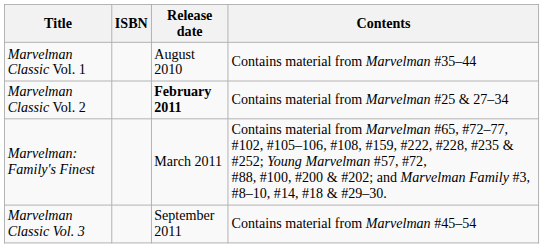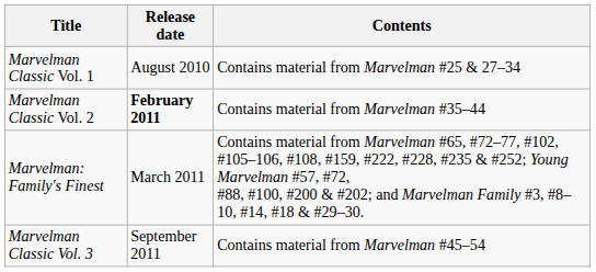 <table class="wikitable">
 <tr>
 <th>Title</th>
-<th>ISBN</th>
 <th>Release date</th>
 <th>Contents</th>
 </tr>
 <tr>
 <td><em>Marvelman Classic</em> Vol. 1</td>
-<td></td>
 <td>August 2010</td>
+<td>Contains material from <em>Marvelman</em> #25 & 27–34</td>
+</tr>
+<tr>
+<td><em>Marvelman Classic</em> Vol. 2</td>
+<td><strong>February 2011</strong></td>
 <td>Contains material from <em>Marvelman</em> #35–44</td>
 </tr>
 <tr>
-<td><em>Marvelman Classic</em> Vol. 2</td>
-<td></td>
-<td><strong>February 2011</strong></td>
-<td>Contains material from <em>Marvelman</em> #25 & 27–34</td>
-</tr>
-<tr>
 <td><em>Marvelman: Family's Finest</em></td>
-<td></td>
 <td>March 2011</td>
 <td>Contains material from <em>Marvelman</em> #65, #72–77, #102, #105–106, #108, #159, #222, #228, #235 & #252; <em>Young Marvelman</em> #57, #72,<br>#88, #100, #200 & #202; and <em>Marvelman Family</em> #3, #8–10, #14, #18 & #29–30.</td>
 </tr>
 <tr>
 <td><em>Marvelman Classic Vol. 3</em></td>
-<td></td>
 <td>September 2011</td>
 <td>Contains material from <em>Marvelman</em> #45–54</td>
 </tr>
 </table>
